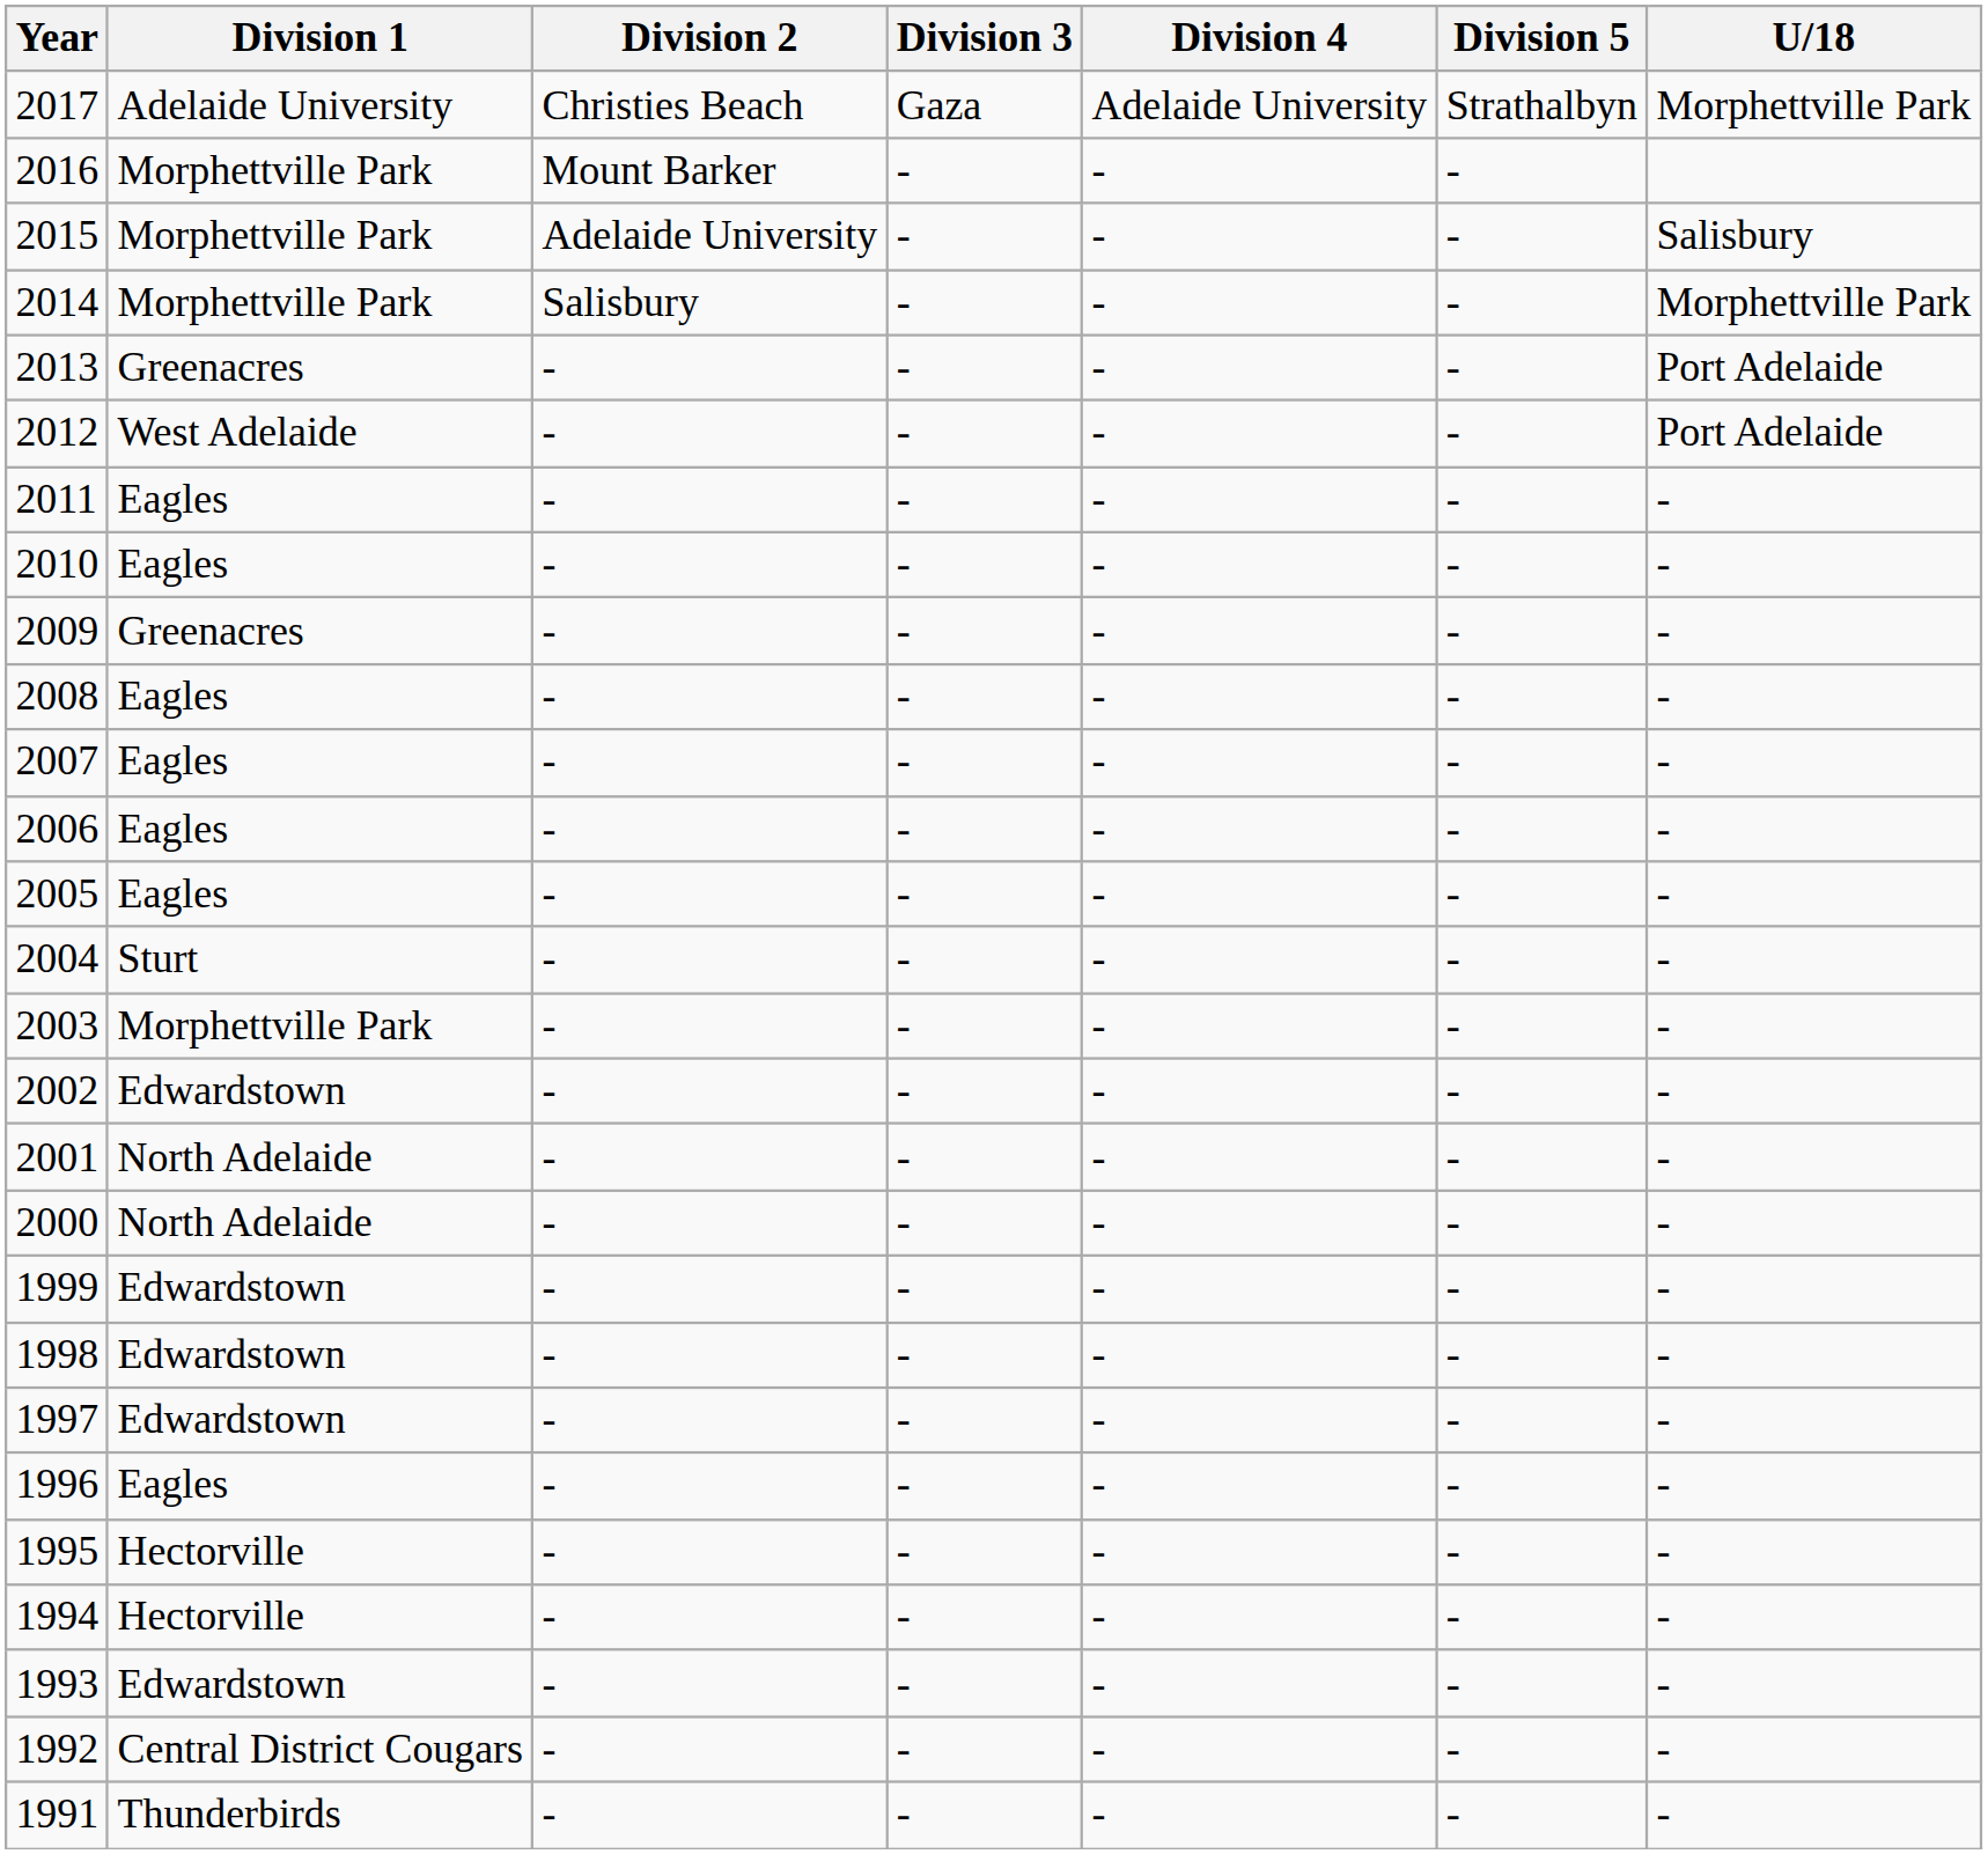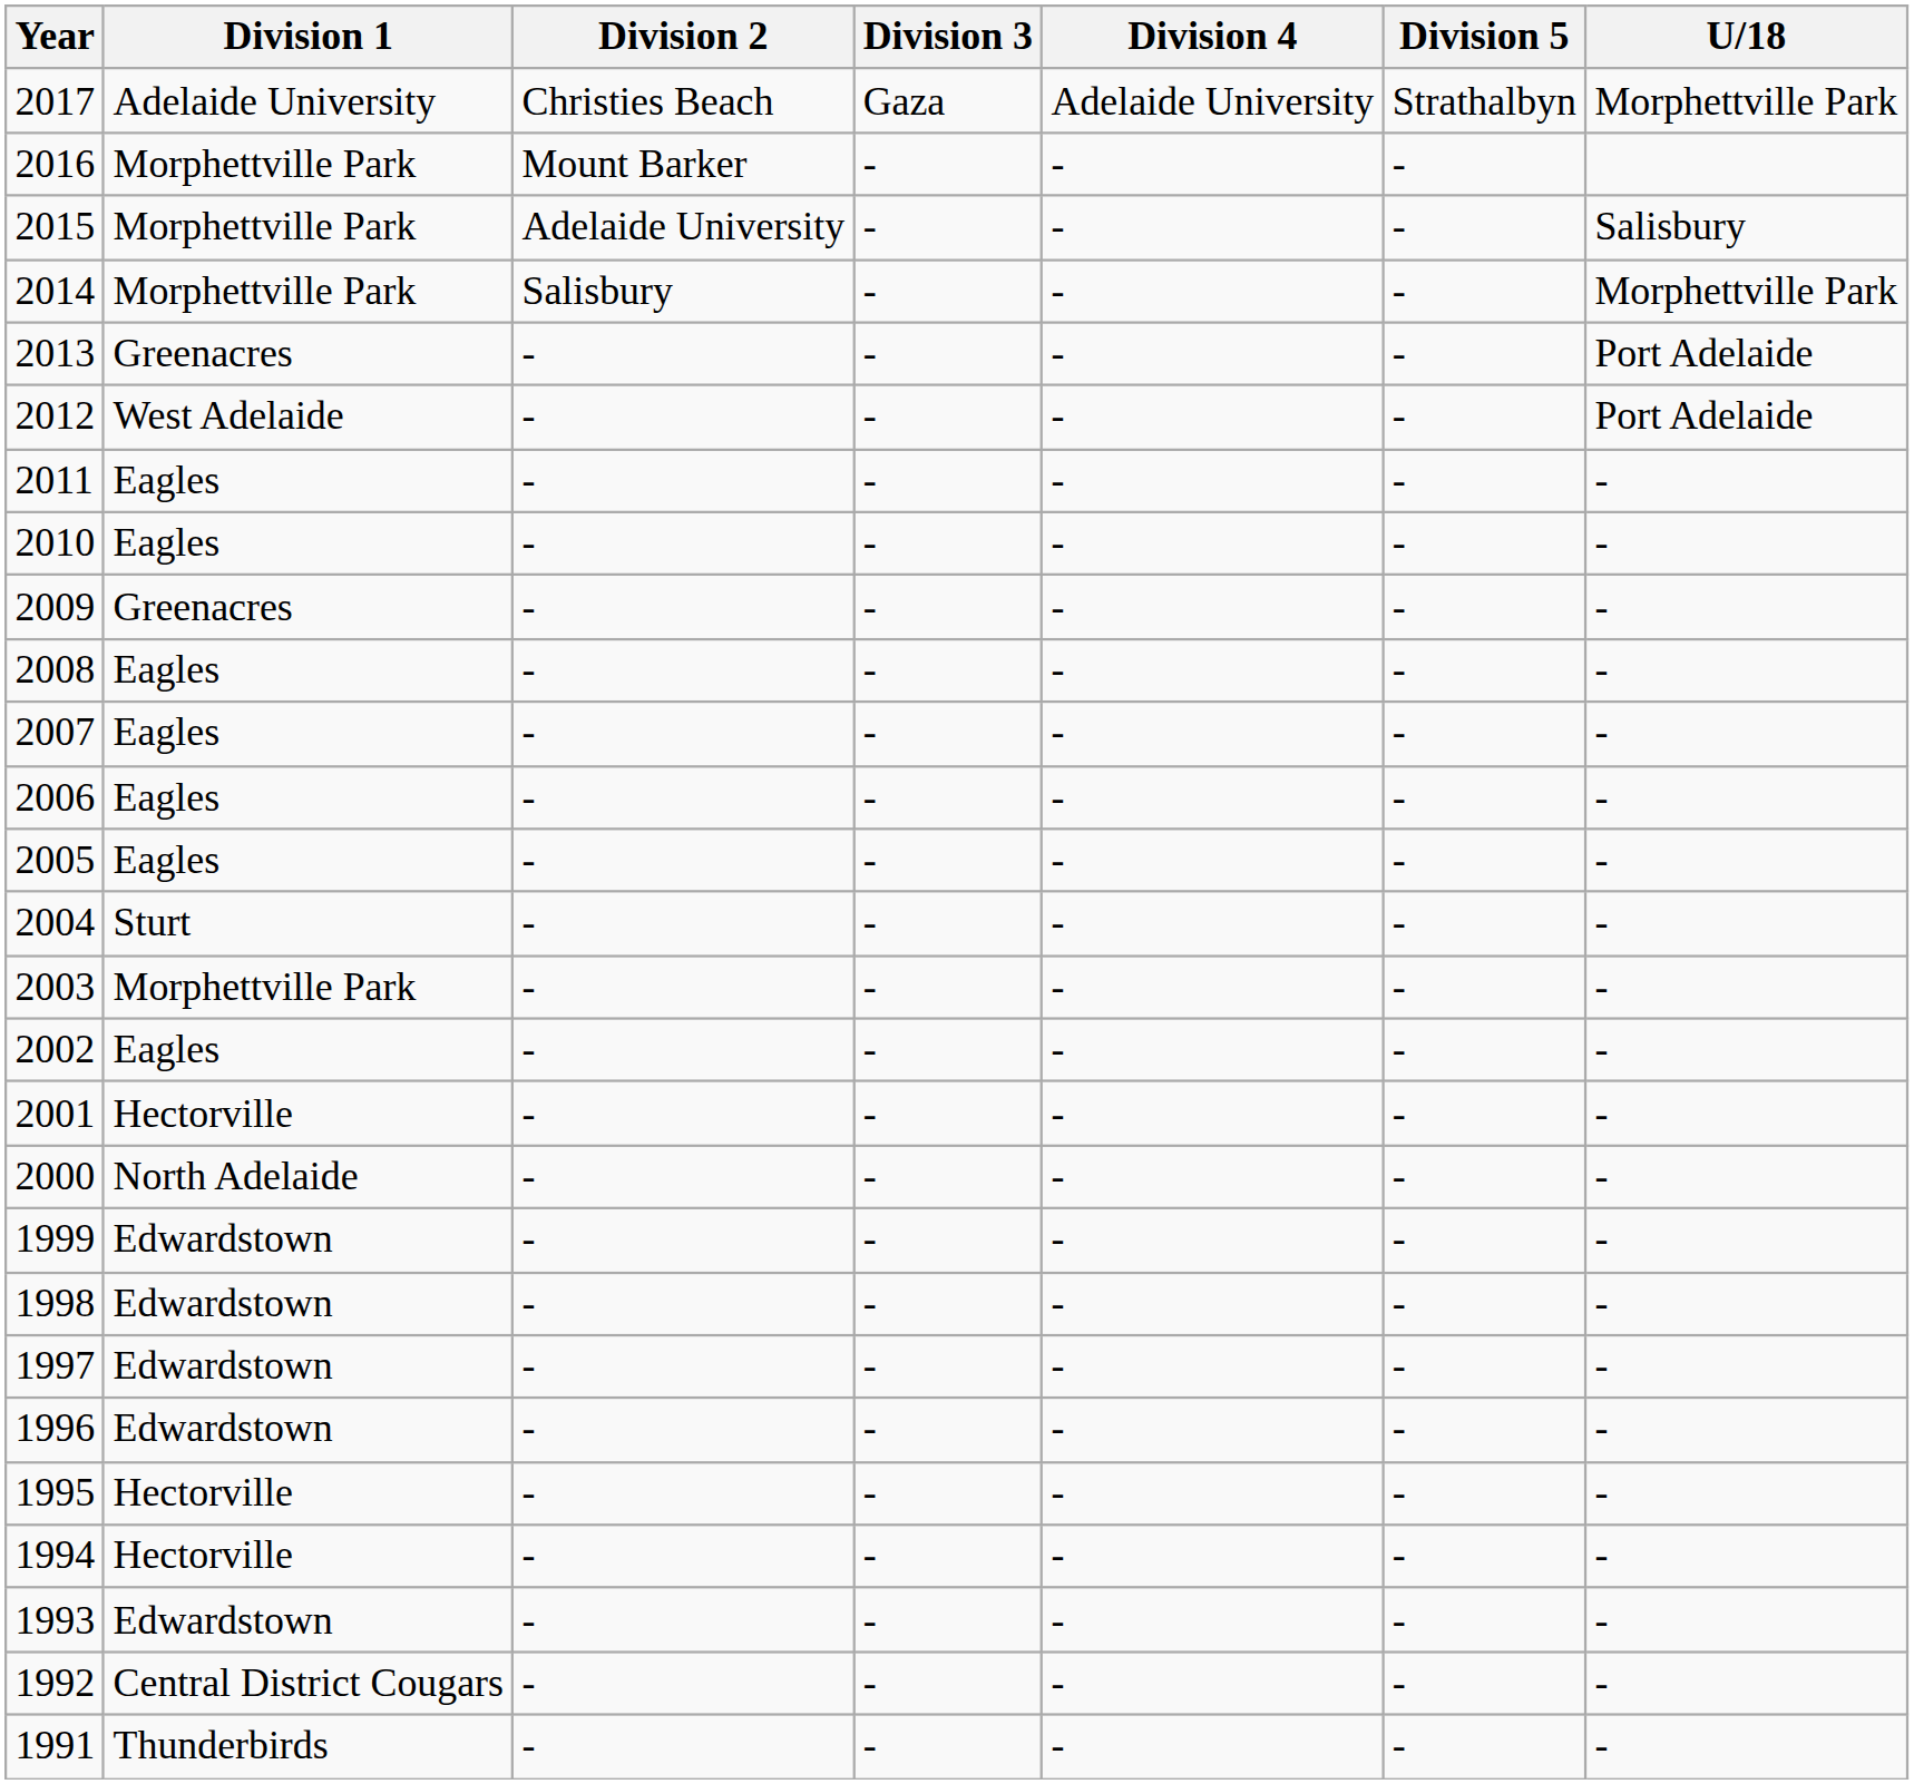 <table class="wikitable">
 <tr>
 <th>Year</th>
 <th>Division 1</th>
 <th>Division 2</th>
 <th>Division 3</th>
 <th>Division 4</th>
 <th>Division 5</th>
 <th>U/18</th>
 </tr>
 <tr>
 <td>2017</td>
 <td>Adelaide University</td>
 <td>Christies Beach</td>
 <td>Gaza</td>
 <td>Adelaide University</td>
 <td>Strathalbyn</td>
 <td>Morphettville Park</td>
 </tr>
 <tr>
 <td>2016</td>
 <td>Morphettville Park</td>
 <td>Mount Barker</td>
 <td>-</td>
 <td>-</td>
 <td>-</td>
 <td></td>
 </tr>
 <tr>
 <td>2015</td>
 <td>Morphettville Park</td>
 <td>Adelaide University</td>
 <td>-</td>
 <td>-</td>
 <td>-</td>
 <td>Salisbury</td>
 </tr>
 <tr>
 <td>2014</td>
 <td>Morphettville Park</td>
 <td>Salisbury</td>
 <td>-</td>
 <td>-</td>
 <td>-</td>
 <td>Morphettville Park</td>
 </tr>
 <tr>
 <td>2013</td>
 <td>Greenacres</td>
 <td>-</td>
 <td>-</td>
 <td>-</td>
 <td>-</td>
 <td>Port Adelaide</td>
 </tr>
 <tr>
 <td>2012</td>
 <td>West Adelaide</td>
 <td>-</td>
 <td>-</td>
 <td>-</td>
 <td>-</td>
 <td>Port Adelaide</td>
 </tr>
 <tr>
 <td>2011</td>
 <td>Eagles</td>
 <td>-</td>
 <td>-</td>
 <td>-</td>
 <td>-</td>
 <td>-</td>
 </tr>
 <tr>
 <td>2010</td>
 <td>Eagles</td>
 <td>-</td>
 <td>-</td>
 <td>-</td>
 <td>-</td>
 <td>-</td>
 </tr>
 <tr>
 <td>2009</td>
 <td>Greenacres</td>
 <td>-</td>
 <td>-</td>
 <td>-</td>
 <td>-</td>
 <td>-</td>
 </tr>
 <tr>
 <td>2008</td>
 <td>Eagles</td>
 <td>-</td>
 <td>-</td>
 <td>-</td>
 <td>-</td>
 <td>-</td>
 </tr>
 <tr>
 <td>2007</td>
 <td>Eagles</td>
 <td>-</td>
 <td>-</td>
 <td>-</td>
 <td>-</td>
 <td>-</td>
 </tr>
 <tr>
 <td>2006</td>
 <td>Eagles</td>
 <td>-</td>
 <td>-</td>
 <td>-</td>
 <td>-</td>
 <td>-</td>
 </tr>
 <tr>
 <td>2005</td>
 <td>Eagles</td>
 <td>-</td>
 <td>-</td>
 <td>-</td>
 <td>-</td>
 <td>-</td>
 </tr>
 <tr>
 <td>2004</td>
 <td>Sturt</td>
 <td>-</td>
 <td>-</td>
 <td>-</td>
 <td>-</td>
 <td>-</td>
 </tr>
 <tr>
 <td>2003</td>
 <td>Morphettville Park</td>
 <td>-</td>
 <td>-</td>
 <td>-</td>
 <td>-</td>
 <td>-</td>
 </tr>
 <tr>
 <td>2002</td>
-<td>Edwardstown</td>
+<td>Eagles</td>
 <td>-</td>
 <td>-</td>
 <td>-</td>
 <td>-</td>
 <td>-</td>
 </tr>
 <tr>
 <td>2001</td>
-<td>North Adelaide</td>
+<td>Hectorville</td>
 <td>-</td>
 <td>-</td>
 <td>-</td>
 <td>-</td>
 <td>-</td>
 </tr>
 <tr>
 <td>2000</td>
 <td>North Adelaide</td>
 <td>-</td>
 <td>-</td>
 <td>-</td>
 <td>-</td>
 <td>-</td>
 </tr>
 <tr>
 <td>1999</td>
 <td>Edwardstown</td>
 <td>-</td>
 <td>-</td>
 <td>-</td>
 <td>-</td>
 <td>-</td>
 </tr>
 <tr>
 <td>1998</td>
 <td>Edwardstown</td>
 <td>-</td>
 <td>-</td>
 <td>-</td>
 <td>-</td>
 <td>-</td>
 </tr>
 <tr>
 <td>1997</td>
 <td>Edwardstown</td>
 <td>-</td>
 <td>-</td>
 <td>-</td>
 <td>-</td>
 <td>-</td>
 </tr>
 <tr>
 <td>1996</td>
-<td>Eagles</td>
+<td>Edwardstown</td>
 <td>-</td>
 <td>-</td>
 <td>-</td>
 <td>-</td>
 <td>-</td>
 </tr>
 <tr>
 <td>1995</td>
 <td>Hectorville</td>
 <td>-</td>
 <td>-</td>
 <td>-</td>
 <td>-</td>
 <td>-</td>
 </tr>
 <tr>
 <td>1994</td>
 <td>Hectorville</td>
 <td>-</td>
 <td>-</td>
 <td>-</td>
 <td>-</td>
 <td>-</td>
 </tr>
 <tr>
 <td>1993</td>
 <td>Edwardstown</td>
 <td>-</td>
 <td>-</td>
 <td>-</td>
 <td>-</td>
 <td>-</td>
 </tr>
 <tr>
 <td>1992</td>
 <td>Central District Cougars</td>
 <td>-</td>
 <td>-</td>
 <td>-</td>
 <td>-</td>
 <td>-</td>
 </tr>
 <tr>
 <td>1991</td>
 <td>Thunderbirds</td>
 <td>-</td>
 <td>-</td>
 <td>-</td>
 <td>-</td>
 <td>-</td>
 </tr>
 </table>
